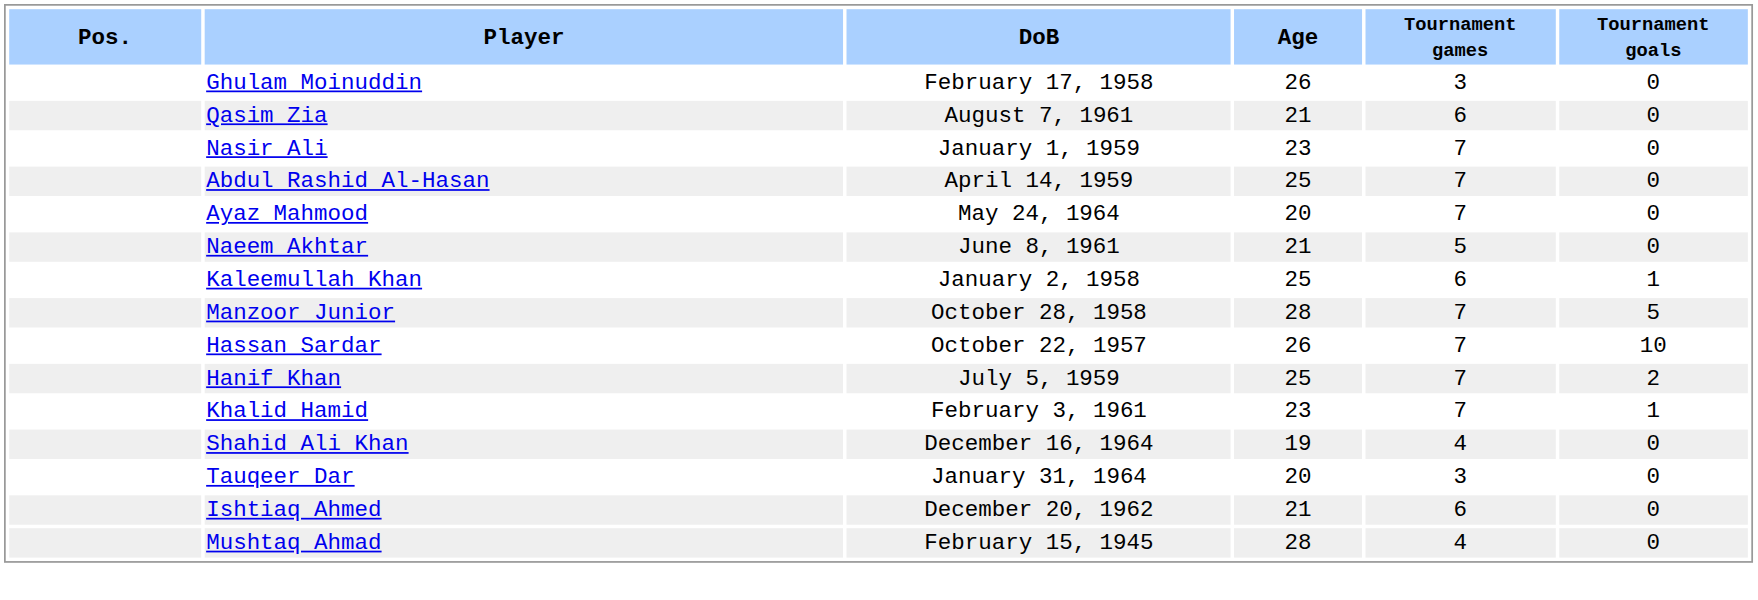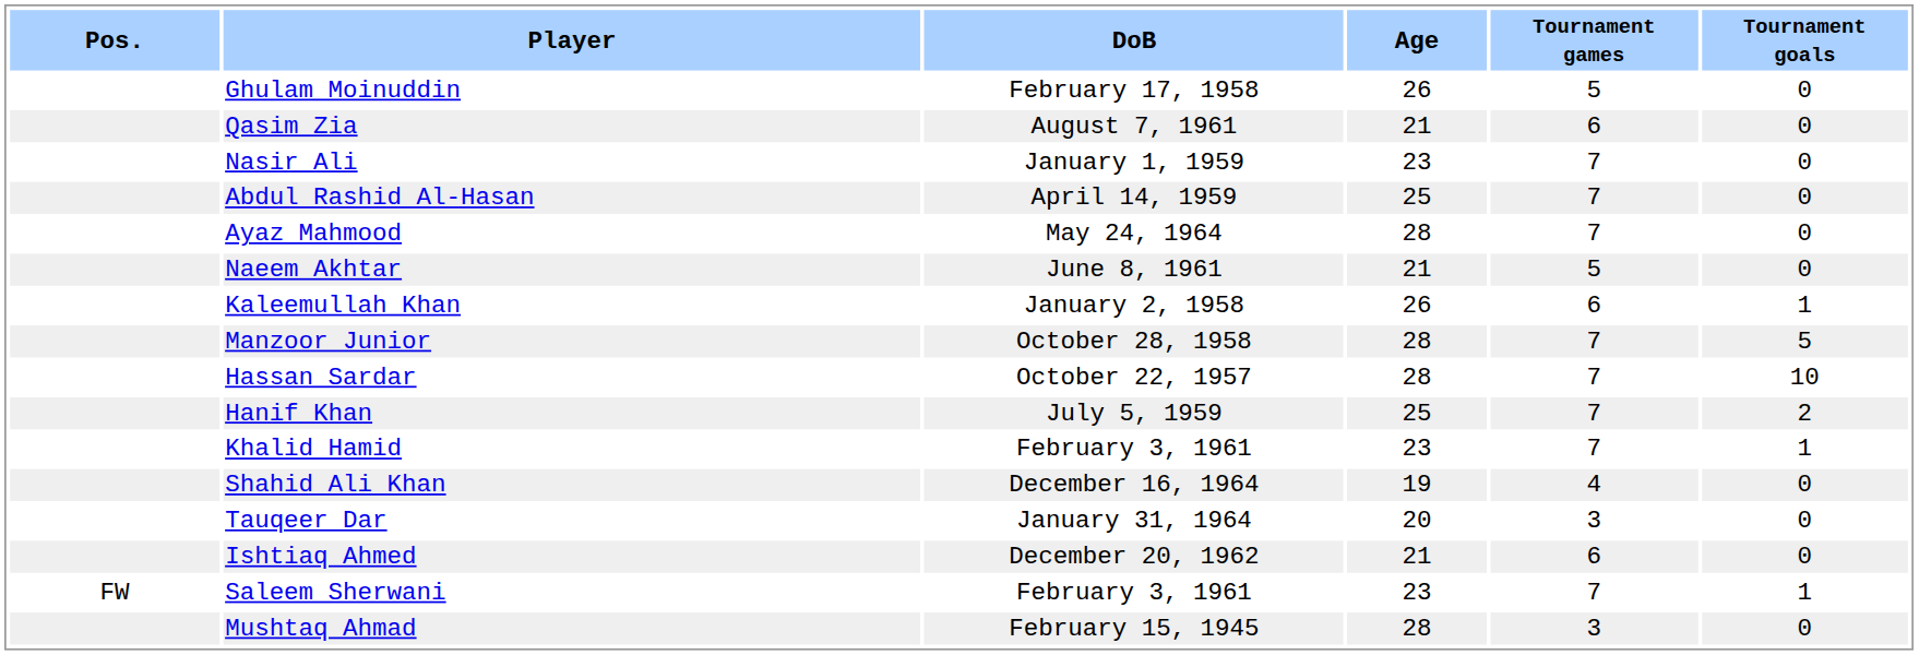 <table border="0" width="80%" style="border: 1px solid #999; background-color:#FFFFFF; text-align:center">
 <tr align="center" bgcolor="#AAD0FF">
 <th width=6%>Pos.</th>
 <th width=20%>Player</th>
 <th width=12%>DoB</th>
 <th width=4%>Age</th>
 <th width=5%><small>Tournament<br>games</small></th>
 <th width=5%><small>Tournament<br>goals</small></th>
 </tr>
 <tr>
 <td></td>
 <td align="left"><a href='#'>Ghulam Moinuddin</a></td>
 <td>February 17, 1958</td>
 <td>26</td>
-<td>3</td>
+<td>5</td>
 <td>0</td>
 </tr>
 <tr bgcolor="#EFEFEF">
 <td></td>
 <td align="left"><a href='#'>Qasim Zia</a></td>
 <td>August 7, 1961</td>
 <td>21</td>
 <td>6</td>
 <td>0</td>
 </tr>
 <tr>
 <td></td>
 <td align="left"><a href='#'>Nasir Ali</a></td>
 <td>January 1, 1959</td>
 <td>23</td>
 <td>7</td>
 <td>0</td>
 </tr>
 <tr bgcolor="#EFEFEF">
 <td></td>
 <td align="left"><a href='#'>Abdul Rashid Al-Hasan</a></td>
 <td>April 14, 1959</td>
 <td>25</td>
 <td>7</td>
 <td>0</td>
 </tr>
 <tr>
 <td></td>
 <td align="left"><a href='#'>Ayaz Mahmood</a></td>
 <td>May 24, 1964</td>
-<td>20</td>
+<td>28</td>
 <td>7</td>
 <td>0</td>
 </tr>
 <tr bgcolor="#EFEFEF">
 <td></td>
 <td align="left"><a href='#'>Naeem Akhtar</a></td>
 <td>June 8, 1961</td>
 <td>21</td>
 <td>5</td>
 <td>0</td>
 </tr>
 <tr>
 <td></td>
 <td align="left"><a href='#'>Kaleemullah Khan</a></td>
 <td>January 2, 1958</td>
-<td>25</td>
+<td>26</td>
 <td>6</td>
 <td>1</td>
 </tr>
 <tr bgcolor="#EFEFEF">
 <td></td>
 <td align="left"><a href='#'>Manzoor Junior</a></td>
 <td>October 28, 1958</td>
 <td>28</td>
 <td>7</td>
 <td>5</td>
 </tr>
 <tr>
 <td></td>
 <td align="left"><a href='#'>Hassan Sardar</a></td>
 <td>October 22, 1957</td>
-<td>26</td>
+<td>28</td>
 <td>7</td>
 <td>10</td>
 </tr>
 <tr bgcolor="#EFEFEF">
 <td></td>
 <td align="left"><a href='#'>Hanif Khan</a></td>
 <td>July 5, 1959</td>
 <td>25</td>
 <td>7</td>
 <td>2</td>
 </tr>
 <tr>
 <td></td>
 <td align="left"><a href='#'>Khalid Hamid</a></td>
 <td>February 3, 1961</td>
 <td>23</td>
 <td>7</td>
 <td>1</td>
 </tr>
 <tr bgcolor="#EFEFEF">
 <td></td>
 <td align="left"><a href='#'>Shahid Ali Khan</a></td>
 <td>December 16, 1964</td>
 <td>19</td>
 <td>4</td>
 <td>0</td>
 </tr>
 <tr>
 <td></td>
 <td align="left"><a href='#'>Tauqeer Dar</a></td>
 <td>January 31, 1964</td>
 <td>20</td>
 <td>3</td>
 <td>0</td>
 </tr>
 <tr bgcolor="#EFEFEF">
 <td></td>
 <td align="left"><a href='#'>Ishtiaq Ahmed</a></td>
 <td>December 20, 1962</td>
 <td>21</td>
 <td>6</td>
 <td>0</td>
 </tr>
+<tr>
+<td>FW</td>
+<td align="left"><a href='#'>Saleem Sherwani</a></td>
+<td>February 3, 1961</td>
+<td>23</td>
+<td>7</td>
+<td>1</td>
+</tr>
 <tr bgcolor="#EFEFEF">
 <td></td>
 <td align="left"><a href='#'>Mushtaq Ahmad</a></td>
 <td>February 15, 1945</td>
 <td>28</td>
-<td>4</td>
+<td>3</td>
 <td>0</td>
 </tr>
 </table>
